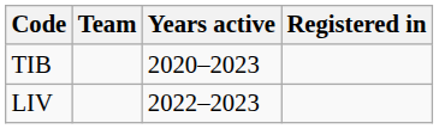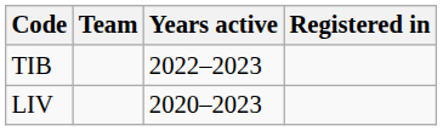 <table class="wikitable sortable">
 <tr>
 <th>Code</th>
 <th>Team</th>
 <th>Years active</th>
 <th>Registered in</th>
 </tr>
 <tr>
 <td>TIB</td>
 <td></td>
-<td>2020–2023</td>
+<td>2022–2023</td>
 <td></td>
 </tr>
 <tr>
 <td>LIV</td>
 <td></td>
-<td>2022–2023</td>
+<td>2020–2023</td>
 <td></td>
 </tr>
 </table>
